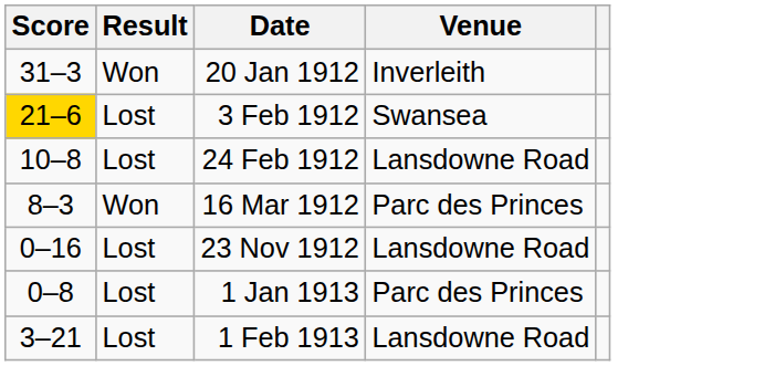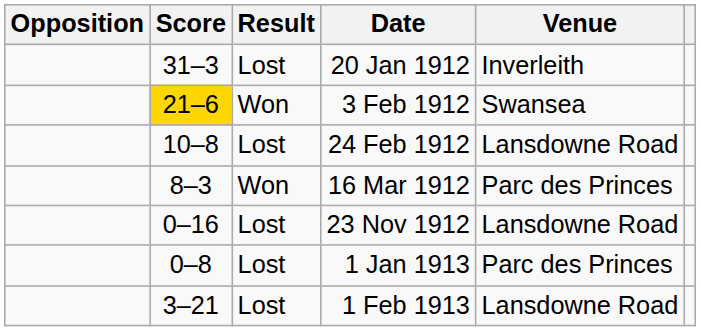 <table class="wikitable sortable">
 <tr>
+<th>Opposition</th>
 <th>Score</th>
 <th>Result</th>
 <th>Date</th>
 <th>Venue</th>
 <th scope="col" class="unsortable"></th>
 </tr>
 <tr>
+<td></td>
 <td style="text-align:center;">31–3</td>
-<td>Won</td>
+<td>Lost</td>
 <td align=right>20 Jan 1912</td>
 <td>Inverleith</td>
 <td></td>
 </tr>
 <tr>
+<td></td>
 <td style="background: gold; text-align:center;">21–6</td>
-<td>Lost</td>
+<td>Won</td>
 <td align=right>3 Feb 1912</td>
 <td>Swansea</td>
 <td></td>
 </tr>
 <tr>
+<td></td>
 <td style="text-align:center;">10–8</td>
 <td>Lost</td>
 <td align=right>24 Feb 1912</td>
 <td>Lansdowne Road</td>
 <td></td>
 </tr>
 <tr>
+<td></td>
 <td style="text-align:center;">8–3</td>
 <td>Won</td>
 <td align=right>16 Mar 1912</td>
 <td>Parc des Princes</td>
 <td></td>
 </tr>
 <tr>
+<td></td>
 <td style="text-align:center;">0–16</td>
 <td>Lost</td>
 <td align=right>23 Nov 1912</td>
 <td>Lansdowne Road</td>
 <td></td>
 </tr>
 <tr>
+<td></td>
 <td style="text-align:center;">0–8</td>
 <td>Lost</td>
 <td align=right>1 Jan 1913</td>
 <td>Parc des Princes</td>
 <td></td>
 </tr>
 <tr>
+<td></td>
 <td style="text-align:center;">3–21</td>
 <td>Lost</td>
 <td align=right>1 Feb 1913</td>
 <td>Lansdowne Road</td>
 <td></td>
 </tr>
 </table>
